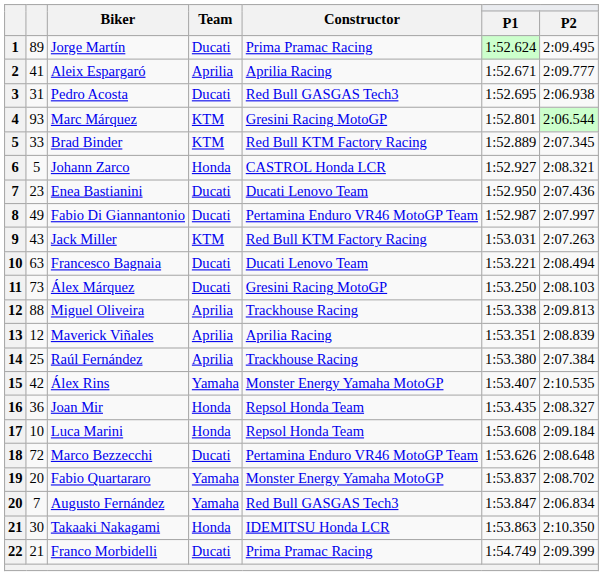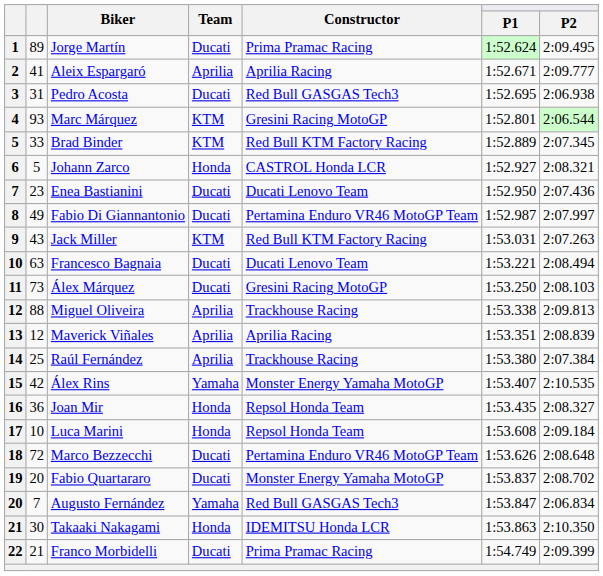 <table class="wikitable sortable" style="font-size: 85%;">
 <tr>
 <th rowspan="2"></th>
 <th rowspan="2"></th>
 <th rowspan="2">Biker</th>
 <th rowspan="2">Team</th>
 <th rowspan="2">Constructor</th>
 <th colspan="3" style="background:#eaecf0; text-align:center;"></th>
 </tr>
 <tr>
 <th scope="col">P1</th>
 <th scope="col">P2</th>
 </tr>
 <tr>
 <th scope="row">1</th>
 <td align="center">89</td>
 <td> <a href='#'>Jorge Martín</a></td>
 <td><a href='#'>Ducati</a></td>
 <td><a href='#'>Prima Pramac Racing</a></td>
 <td style="background:#ccffcc;">1:52.624</td>
 <td>2:09.495</td>
 </tr>
 <tr>
 <th scope="row">2</th>
 <td align="center">41</td>
 <td> <a href='#'>Aleix Espargaró</a></td>
 <td><a href='#'>Aprilia</a></td>
 <td><a href='#'>Aprilia Racing</a></td>
 <td>1:52.671</td>
 <td>2:09.777</td>
 </tr>
 <tr>
 <th scope="row">3</th>
 <td align="center">31</td>
 <td> <a href='#'>Pedro Acosta</a></td>
 <td><a href='#'>Ducati</a></td>
 <td><a href='#'>Red Bull GASGAS Tech3</a></td>
 <td>1:52.695</td>
 <td>2:06.938</td>
 </tr>
 <tr>
 <th scope="row">4</th>
 <td align="center">93</td>
 <td> <a href='#'>Marc Márquez</a></td>
 <td><a href='#'>KTM</a></td>
 <td><a href='#'>Gresini Racing MotoGP</a></td>
 <td>1:52.801</td>
 <td style="background:#ccffcc;">2:06.544</td>
 </tr>
 <tr>
 <th scope="row">5</th>
 <td align="center">33</td>
 <td> <a href='#'>Brad Binder</a></td>
 <td><a href='#'>KTM</a></td>
 <td><a href='#'>Red Bull KTM Factory Racing</a></td>
 <td>1:52.889</td>
 <td>2:07.345</td>
 </tr>
 <tr>
 <th scope="row">6</th>
 <td align="center">5</td>
 <td> <a href='#'>Johann Zarco</a></td>
 <td><a href='#'>Honda</a></td>
 <td><a href='#'>CASTROL Honda LCR</a></td>
 <td>1:52.927</td>
 <td>2:08.321</td>
 </tr>
 <tr>
 <th scope="row">7</th>
 <td align="center">23</td>
 <td> <a href='#'>Enea Bastianini</a></td>
 <td><a href='#'>Ducati</a></td>
 <td><a href='#'>Ducati Lenovo Team</a></td>
 <td>1:52.950</td>
 <td>2:07.436</td>
 </tr>
 <tr>
 <th scope="row">8</th>
 <td align="center">49</td>
 <td> <a href='#'>Fabio Di Giannantonio</a></td>
 <td><a href='#'>Ducati</a></td>
 <td><a href='#'>Pertamina Enduro VR46 MotoGP Team</a></td>
 <td>1:52.987</td>
 <td>2:07.997</td>
 </tr>
 <tr>
 <th scope="row">9</th>
 <td align="center">43</td>
 <td> <a href='#'>Jack Miller</a></td>
 <td><a href='#'>KTM</a></td>
 <td><a href='#'>Red Bull KTM Factory Racing</a></td>
 <td>1:53.031</td>
 <td>2:07.263</td>
 </tr>
 <tr>
 <th scope="row">10</th>
 <td align="center">63</td>
 <td> <a href='#'>Francesco Bagnaia</a></td>
 <td><a href='#'>Ducati</a></td>
 <td><a href='#'>Ducati Lenovo Team</a></td>
 <td>1:53.221</td>
 <td>2:08.494</td>
 </tr>
 <tr>
 <th scope="row">11</th>
 <td align="center">73</td>
 <td> <a href='#'>Álex Márquez</a></td>
 <td><a href='#'>Ducati</a></td>
 <td><a href='#'>Gresini Racing MotoGP</a></td>
 <td>1:53.250</td>
 <td>2:08.103</td>
 </tr>
 <tr>
 <th scope="row">12</th>
 <td align="center">88</td>
 <td> <a href='#'>Miguel Oliveira</a></td>
 <td><a href='#'>Aprilia</a></td>
 <td><a href='#'>Trackhouse Racing</a></td>
 <td>1:53.338</td>
 <td>2:09.813</td>
 </tr>
 <tr>
 <th scope="row">13</th>
 <td align="center">12</td>
 <td> <a href='#'>Maverick Viñales</a></td>
 <td><a href='#'>Aprilia</a></td>
 <td><a href='#'>Aprilia Racing</a></td>
 <td>1:53.351</td>
 <td>2:08.839</td>
 </tr>
 <tr>
 <th scope="row">14</th>
 <td align="center">25</td>
 <td> <a href='#'>Raúl Fernández</a></td>
 <td><a href='#'>Aprilia</a></td>
 <td><a href='#'>Trackhouse Racing</a></td>
 <td>1:53.380</td>
 <td>2:07.384</td>
 </tr>
 <tr>
 <th scope="row">15</th>
 <td align="center">42</td>
 <td> <a href='#'>Álex Rins</a></td>
 <td><a href='#'>Yamaha</a></td>
 <td><a href='#'>Monster Energy Yamaha MotoGP</a></td>
 <td>1:53.407</td>
 <td>2:10.535</td>
 </tr>
 <tr>
 <th scope="row">16</th>
 <td align="center">36</td>
 <td> <a href='#'>Joan Mir</a></td>
 <td><a href='#'>Honda</a></td>
 <td><a href='#'>Repsol Honda Team</a></td>
 <td>1:53.435</td>
 <td>2:08.327</td>
 </tr>
 <tr>
 <th scope="row">17</th>
 <td align="center">10</td>
 <td> <a href='#'>Luca Marini</a></td>
 <td><a href='#'>Honda</a></td>
 <td><a href='#'>Repsol Honda Team</a></td>
 <td>1:53.608</td>
 <td>2:09.184</td>
 </tr>
 <tr>
 <th scope="row">18</th>
 <td align="center">72</td>
 <td> <a href='#'>Marco Bezzecchi</a></td>
 <td><a href='#'>Ducati</a></td>
 <td><a href='#'>Pertamina Enduro VR46 MotoGP Team</a></td>
 <td>1:53.626</td>
 <td>2:08.648</td>
 </tr>
 <tr>
 <th scope="row">19</th>
 <td align="center">20</td>
 <td> <a href='#'>Fabio Quartararo</a></td>
-<td><a href='#'>Yamaha</a></td>
+<td><a href='#'>Ducati</a></td>
 <td><a href='#'>Monster Energy Yamaha MotoGP</a></td>
 <td>1:53.837</td>
 <td>2:08.702</td>
 </tr>
 <tr>
 <th scope="row">20</th>
 <td align="center">7</td>
 <td> <a href='#'>Augusto Fernández</a></td>
 <td><a href='#'>Yamaha</a></td>
 <td><a href='#'>Red Bull GASGAS Tech3</a></td>
 <td>1:53.847</td>
 <td>2:06.834</td>
 </tr>
 <tr>
 <th scope="row">21</th>
 <td align="center">30</td>
 <td> <a href='#'>Takaaki Nakagami</a></td>
 <td><a href='#'>Honda</a></td>
 <td><a href='#'>IDEMITSU Honda LCR</a></td>
 <td>1:53.863</td>
 <td>2:10.350</td>
 </tr>
 <tr>
 <th scope="row">22</th>
 <td align="center">21</td>
 <td> <a href='#'>Franco Morbidelli</a></td>
 <td><a href='#'>Ducati</a></td>
 <td><a href='#'>Prima Pramac Racing</a></td>
 <td>1:54.749</td>
 <td>2:09.399</td>
 </tr>
 <tr>
 <th colspan="7"></th>
 </tr>
 </table>
